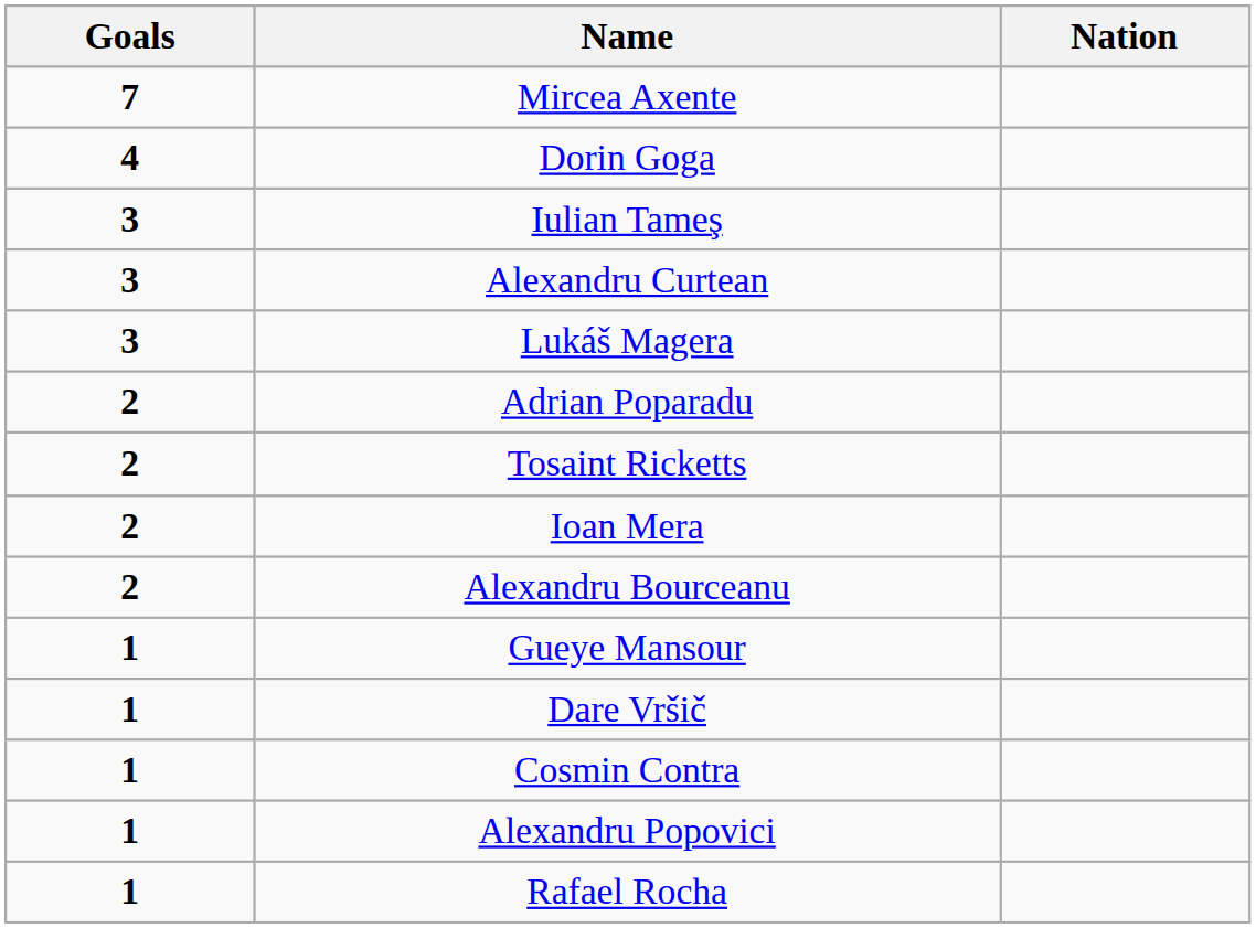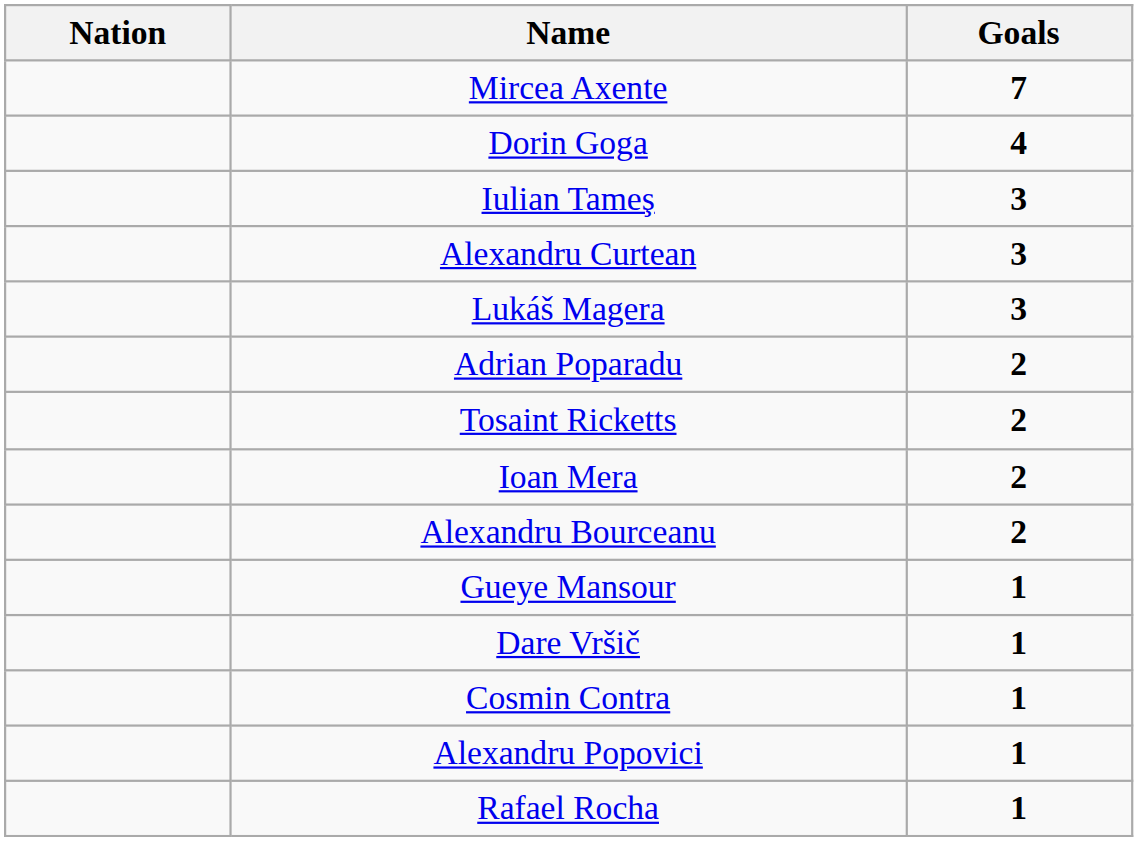 <table class="wikitable" style="font-size: 95%; text-align: center;">
 <tr>
+<th width=10%>Nation</th>
+<th width=30%>Name</th>
 <th width=10%>Goals</th>
-<th width=30%>Name</th>
-<th width=10%>Nation</th>
 </tr>
 <tr>
+<td></td>
+<td><a href='#'>Mircea Axente</a></td>
 <td><strong>7</strong></td>
-<td><a href='#'>Mircea Axente</a></td>
-<td></td>
 </tr>
 <tr>
+<td></td>
+<td><a href='#'>Dorin Goga</a></td>
 <td><strong>4</strong></td>
-<td><a href='#'>Dorin Goga</a></td>
-<td></td>
 </tr>
 <tr>
+<td></td>
+<td><a href='#'>Iulian Tameş</a></td>
 <td><strong>3</strong></td>
-<td><a href='#'>Iulian Tameş</a></td>
-<td></td>
 </tr>
 <tr>
+<td></td>
+<td><a href='#'>Alexandru Curtean</a></td>
 <td><strong>3</strong></td>
-<td><a href='#'>Alexandru Curtean</a></td>
-<td></td>
 </tr>
 <tr>
+<td></td>
+<td><a href='#'>Lukáš Magera</a></td>
 <td><strong>3</strong></td>
-<td><a href='#'>Lukáš Magera</a></td>
-<td></td>
 </tr>
 <tr>
+<td></td>
+<td><a href='#'>Adrian Poparadu</a></td>
 <td><strong>2</strong></td>
-<td><a href='#'>Adrian Poparadu</a></td>
-<td></td>
 </tr>
 <tr>
+<td></td>
+<td><a href='#'>Tosaint Ricketts</a></td>
 <td><strong>2</strong></td>
-<td><a href='#'>Tosaint Ricketts</a></td>
-<td></td>
 </tr>
 <tr>
+<td></td>
+<td><a href='#'>Ioan Mera</a></td>
 <td><strong>2</strong></td>
-<td><a href='#'>Ioan Mera</a></td>
-<td></td>
 </tr>
 <tr>
+<td></td>
+<td><a href='#'>Alexandru Bourceanu</a></td>
 <td><strong>2</strong></td>
-<td><a href='#'>Alexandru Bourceanu</a></td>
-<td></td>
 </tr>
 <tr>
+<td></td>
+<td><a href='#'>Gueye Mansour</a></td>
 <td><strong>1</strong></td>
-<td><a href='#'>Gueye Mansour</a></td>
-<td></td>
 </tr>
 <tr>
+<td></td>
+<td><a href='#'>Dare Vršič</a></td>
 <td><strong>1</strong></td>
-<td><a href='#'>Dare Vršič</a></td>
-<td></td>
 </tr>
 <tr>
+<td></td>
+<td><a href='#'>Cosmin Contra</a></td>
 <td><strong>1</strong></td>
-<td><a href='#'>Cosmin Contra</a></td>
-<td></td>
 </tr>
 <tr>
+<td></td>
+<td><a href='#'>Alexandru Popovici</a></td>
 <td><strong>1</strong></td>
-<td><a href='#'>Alexandru Popovici</a></td>
-<td></td>
 </tr>
 <tr>
+<td></td>
+<td><a href='#'>Rafael Rocha</a></td>
 <td><strong>1</strong></td>
-<td><a href='#'>Rafael Rocha</a></td>
-<td></td>
 </tr>
 </table>
